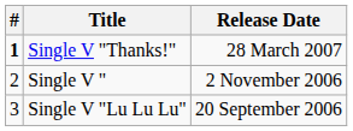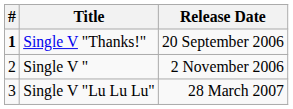 <table class="wikitable">
 <tr>
 <th>#</th>
 <th>Title</th>
 <th>Release Date</th>
 </tr>
 <tr>
 <td align="center"><strong>1</strong></td>
 <td><a href='#'>Single V</a> "Thanks!"</td>
-<td align="right">28 March 2007</td>
+<td align="right">20 September 2006</td>
 </tr>
 <tr>
 <td align="center">2</td>
 <td>Single V "</td>
 <td align="right">2 November 2006</td>
 </tr>
 <tr>
 <td align="center">3</td>
 <td>Single V "Lu Lu Lu"</td>
-<td align="right">20 September 2006</td>
+<td align="right">28 March 2007</td>
 </tr>
 </table>
